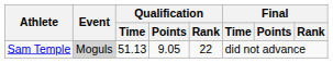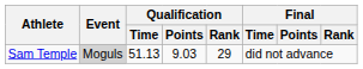 <table class="wikitable" style="font-size:90%">
 <tr>
 <th rowspan="2">Athlete</th>
 <th rowspan="2">Event</th>
 <th colspan="3">Qualification</th>
 <th colspan="3">Final</th>
 </tr>
 <tr>
 <th>Time</th>
 <th>Points</th>
 <th>Rank</th>
 <th>Time</th>
 <th>Points</th>
 <th>Rank</th>
 </tr>
 <tr>
 <td><a href='#'>Sam Temple</a></td>
 <td style="background: lightgrey;">Moguls</td>
 <td align="center">51.13</td>
-<td align="center">9.05</td>
-<td align="center">22</td>
+<td align="center">9.03</td>
+<td align="center">29</td>
 <td colspan="3">did not advance</td>
 </tr>
 </table>
